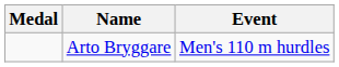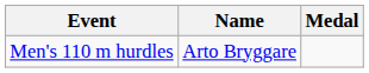 <table class="wikitable sortable" style="font-size:100%">
 <tr>
+<th>Event</th>
+<th>Name</th>
 <th>Medal</th>
-<th>Name</th>
-<th>Event</th>
 </tr>
 <tr>
+<td><a href='#'>Men's 110 m hurdles</a></td>
+<td><a href='#'>Arto Bryggare</a></td>
 <td align=center></td>
-<td><a href='#'>Arto Bryggare</a></td>
-<td><a href='#'>Men's 110 m hurdles</a></td>
 </tr>
 </table>
